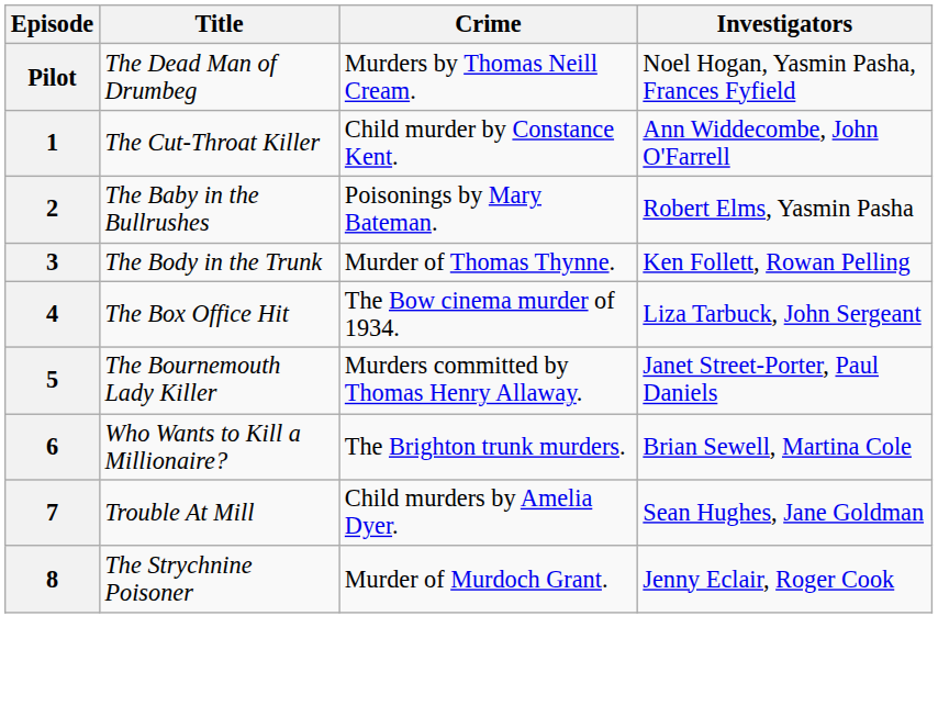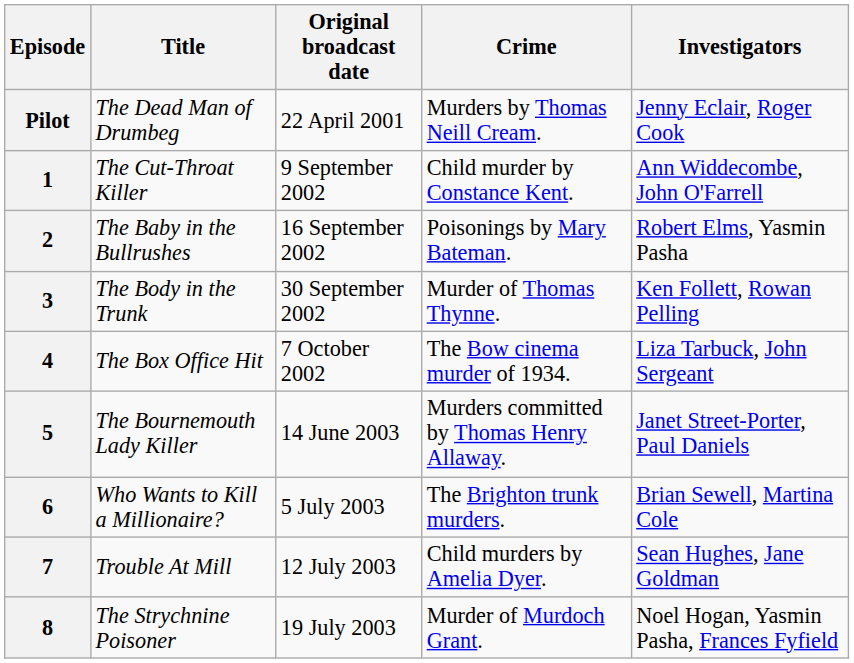 <table border="1" class="wikitable">
 <tr>
 <th>Episode</th>
 <th>Title</th>
+<th>Original broadcast date</th>
 <th>Crime</th>
 <th>Investigators</th>
 </tr>
 <tr>
 <th>Pilot</th>
 <td><em>The Dead Man of Drumbeg</em></td>
+<td>22 April 2001</td>
 <td>Murders by <a href='#'>Thomas Neill Cream</a>.</td>
-<td>Noel Hogan, Yasmin Pasha, <a href='#'>Frances Fyfield</a></td>
+<td><a href='#'>Jenny Eclair</a>, <a href='#'>Roger Cook</a></td>
 </tr>
 <tr>
 <th>1</th>
 <td><em>The Cut-Throat Killer</em></td>
+<td>9 September 2002</td>
 <td>Child murder by <a href='#'>Constance Kent</a>.</td>
 <td><a href='#'>Ann Widdecombe</a>, <a href='#'>John O'Farrell</a></td>
 </tr>
 <tr>
 <th>2</th>
 <td><em>The Baby in the Bullrushes</em></td>
+<td>16 September 2002</td>
 <td>Poisonings by <a href='#'>Mary Bateman</a>.</td>
 <td><a href='#'>Robert Elms</a>, Yasmin Pasha</td>
 </tr>
 <tr>
 <th>3</th>
 <td><em>The Body in the Trunk</em></td>
+<td>30 September 2002</td>
 <td>Murder of <a href='#'>Thomas Thynne</a>.</td>
 <td><a href='#'>Ken Follett</a>, <a href='#'>Rowan Pelling</a></td>
 </tr>
 <tr>
 <th>4</th>
 <td><em>The Box Office Hit</em></td>
+<td>7 October 2002</td>
 <td>The <a href='#'>Bow cinema murder</a> of 1934.</td>
 <td><a href='#'>Liza Tarbuck</a>, <a href='#'>John Sergeant</a></td>
 </tr>
 <tr>
 <th>5</th>
 <td><em>The Bournemouth Lady Killer</em></td>
+<td>14 June 2003</td>
 <td>Murders committed by <a href='#'>Thomas Henry Allaway</a>.</td>
 <td><a href='#'>Janet Street-Porter</a>, <a href='#'>Paul Daniels</a></td>
 </tr>
 <tr>
 <th>6</th>
 <td><em>Who Wants to Kill a Millionaire?</em></td>
+<td>5 July 2003</td>
 <td>The <a href='#'>Brighton trunk murders</a>.</td>
 <td><a href='#'>Brian Sewell</a>, <a href='#'>Martina Cole</a></td>
 </tr>
 <tr>
 <th>7</th>
 <td><em>Trouble At Mill</em></td>
+<td>12 July 2003</td>
 <td>Child murders by <a href='#'>Amelia Dyer</a>.</td>
 <td><a href='#'>Sean Hughes</a>, <a href='#'>Jane Goldman</a></td>
 </tr>
 <tr>
 <th>8</th>
 <td><em>The Strychnine Poisoner</em></td>
+<td>19 July 2003</td>
 <td>Murder of <a href='#'>Murdoch Grant</a>.</td>
-<td><a href='#'>Jenny Eclair</a>, <a href='#'>Roger Cook</a></td>
+<td>Noel Hogan, Yasmin Pasha, <a href='#'>Frances Fyfield</a></td>
 </tr>
 </table>
